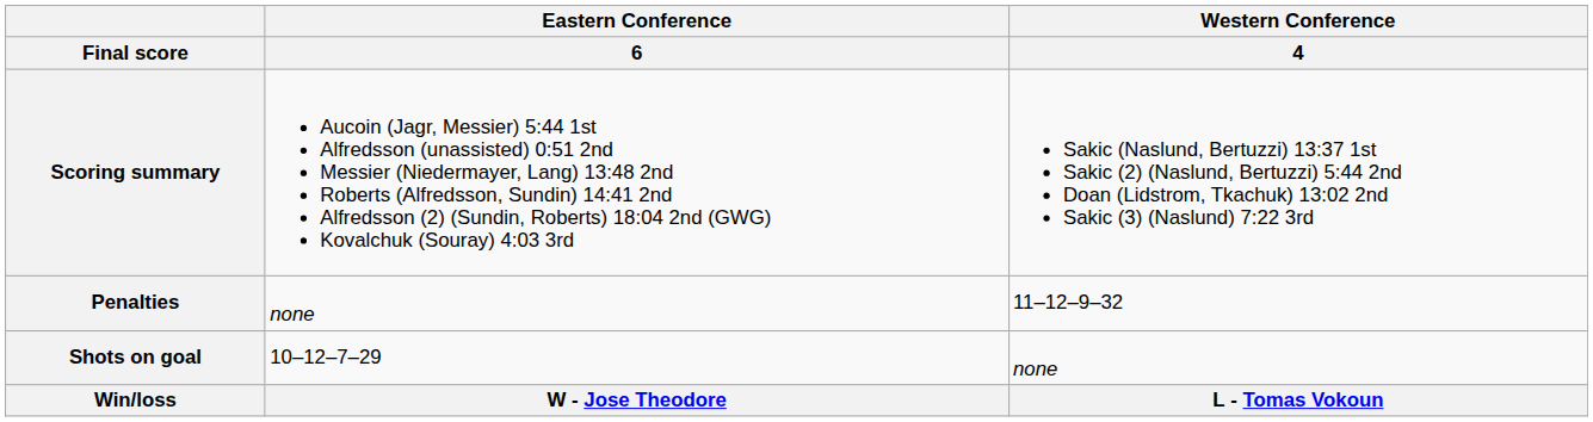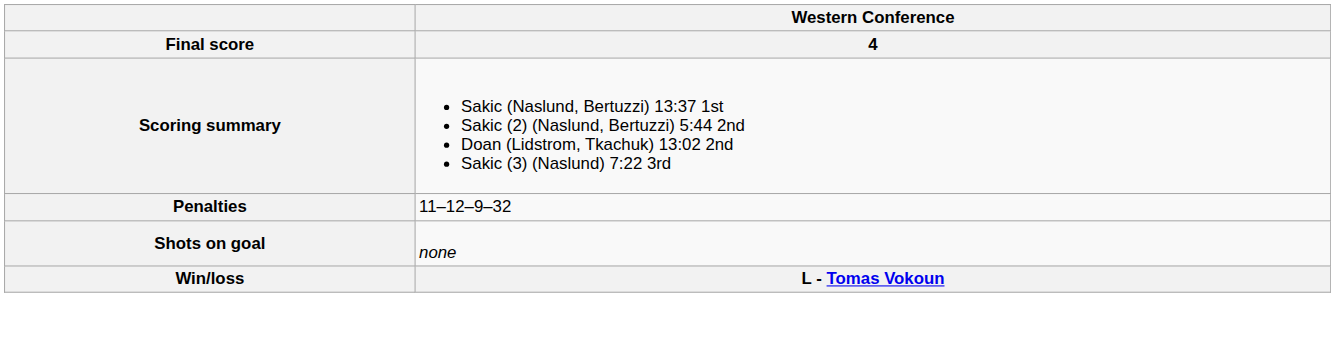 <table class="wikitable" style="width:100%">
 <tr>
 <th></th>
-<th>Eastern Conference</th>
 <th>Western Conference</th>
 </tr>
 <tr>
 <th>Final score</th>
-<th>6</th>
 <th>4</th>
 </tr>
 <tr>
 <th>Scoring summary</th>
-<td><br><ul><li>Aucoin (Jagr, Messier) 5:44 1st</li><li>Alfredsson (unassisted) 0:51 2nd</li><li>Messier (Niedermayer, Lang) 13:48 2nd</li><li>Roberts (Alfredsson, Sundin) 14:41 2nd</li><li>Alfredsson (2) (Sundin, Roberts) 18:04 2nd (GWG)</li><li>Kovalchuk (Souray) 4:03 3rd</li></ul></td>
 <td><br><ul><li>Sakic (Naslund, Bertuzzi) 13:37 1st</li><li>Sakic (2) (Naslund, Bertuzzi) 5:44 2nd</li><li>Doan (Lidstrom, Tkachuk) 13:02 2nd</li><li>Sakic (3) (Naslund) 7:22 3rd</li></ul></td>
 </tr>
 <tr>
 <th>Penalties</th>
-<td><br><em>none</em></td>
 <td>11–12–9–32</td>
 </tr>
 <tr>
 <th>Shots on goal</th>
-<td>10–12–7–29</td>
 <td><br><em>none</em></td>
 </tr>
 <tr>
 <th>Win/loss</th>
-<th><strong>W</strong> - <a href='#'>Jose Theodore</a></th>
 <th><strong>L</strong> - <a href='#'>Tomas Vokoun</a></th>
 </tr>
 </table>
